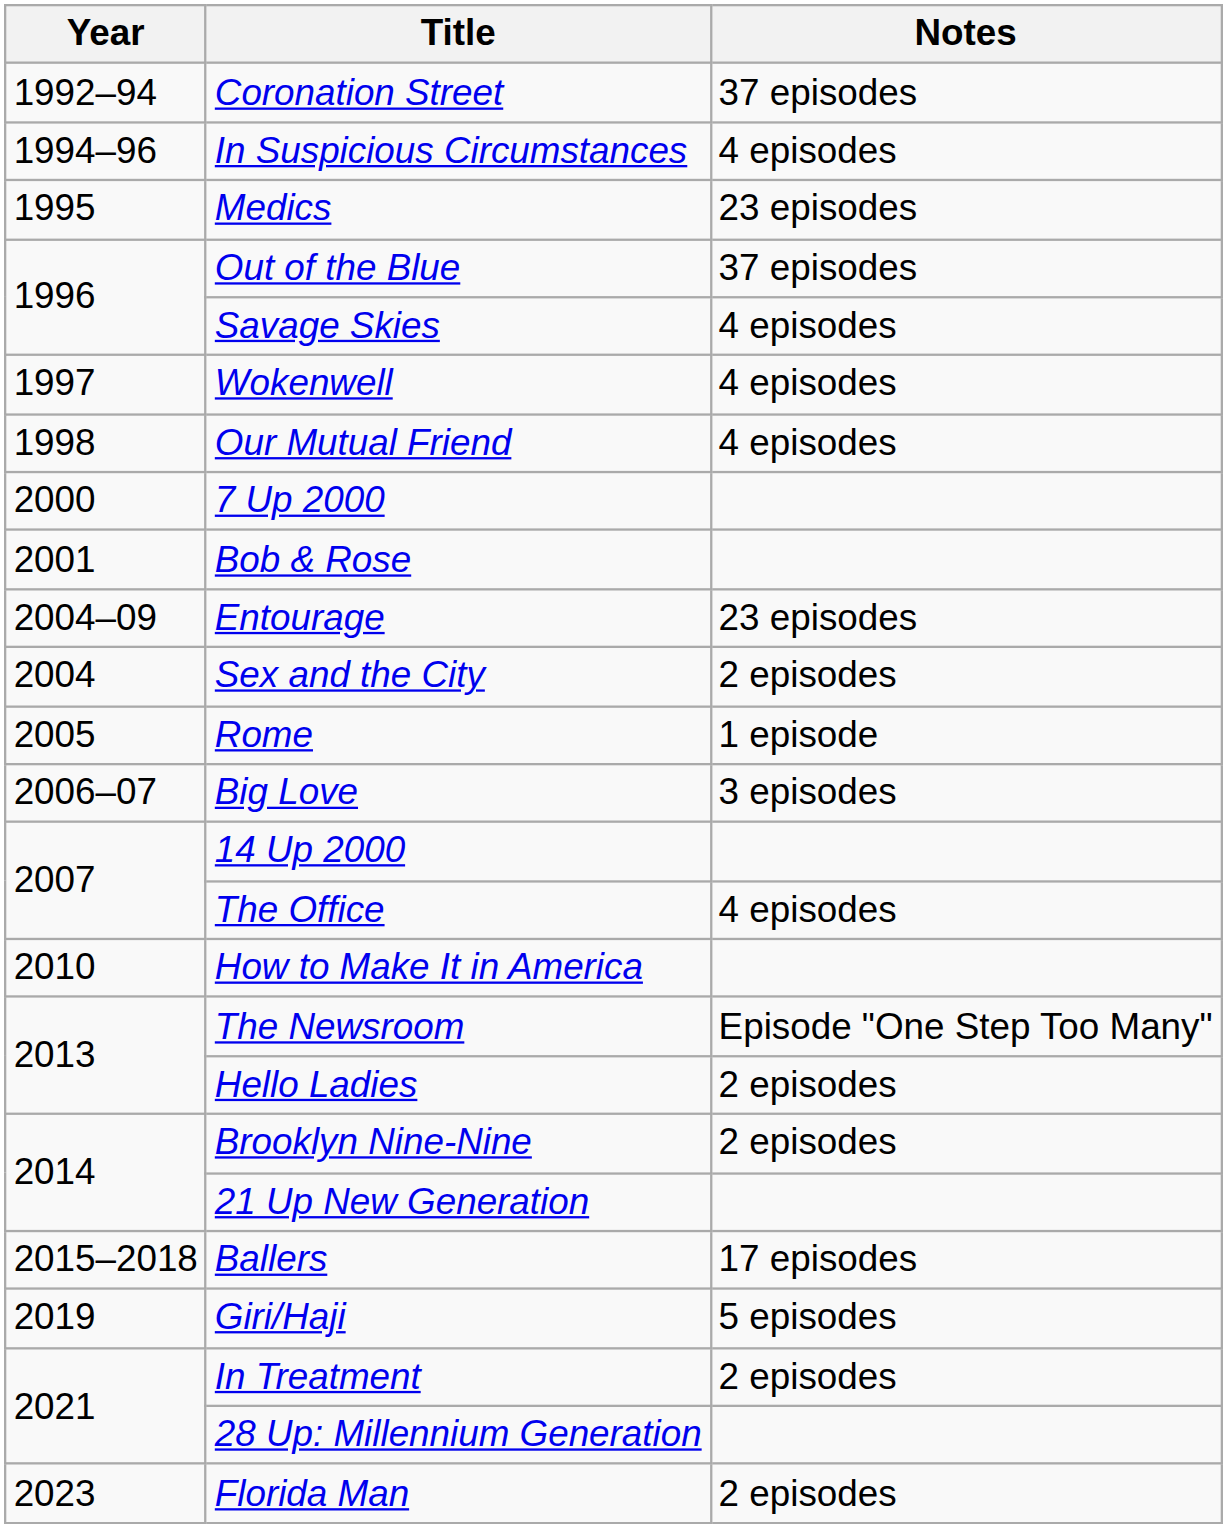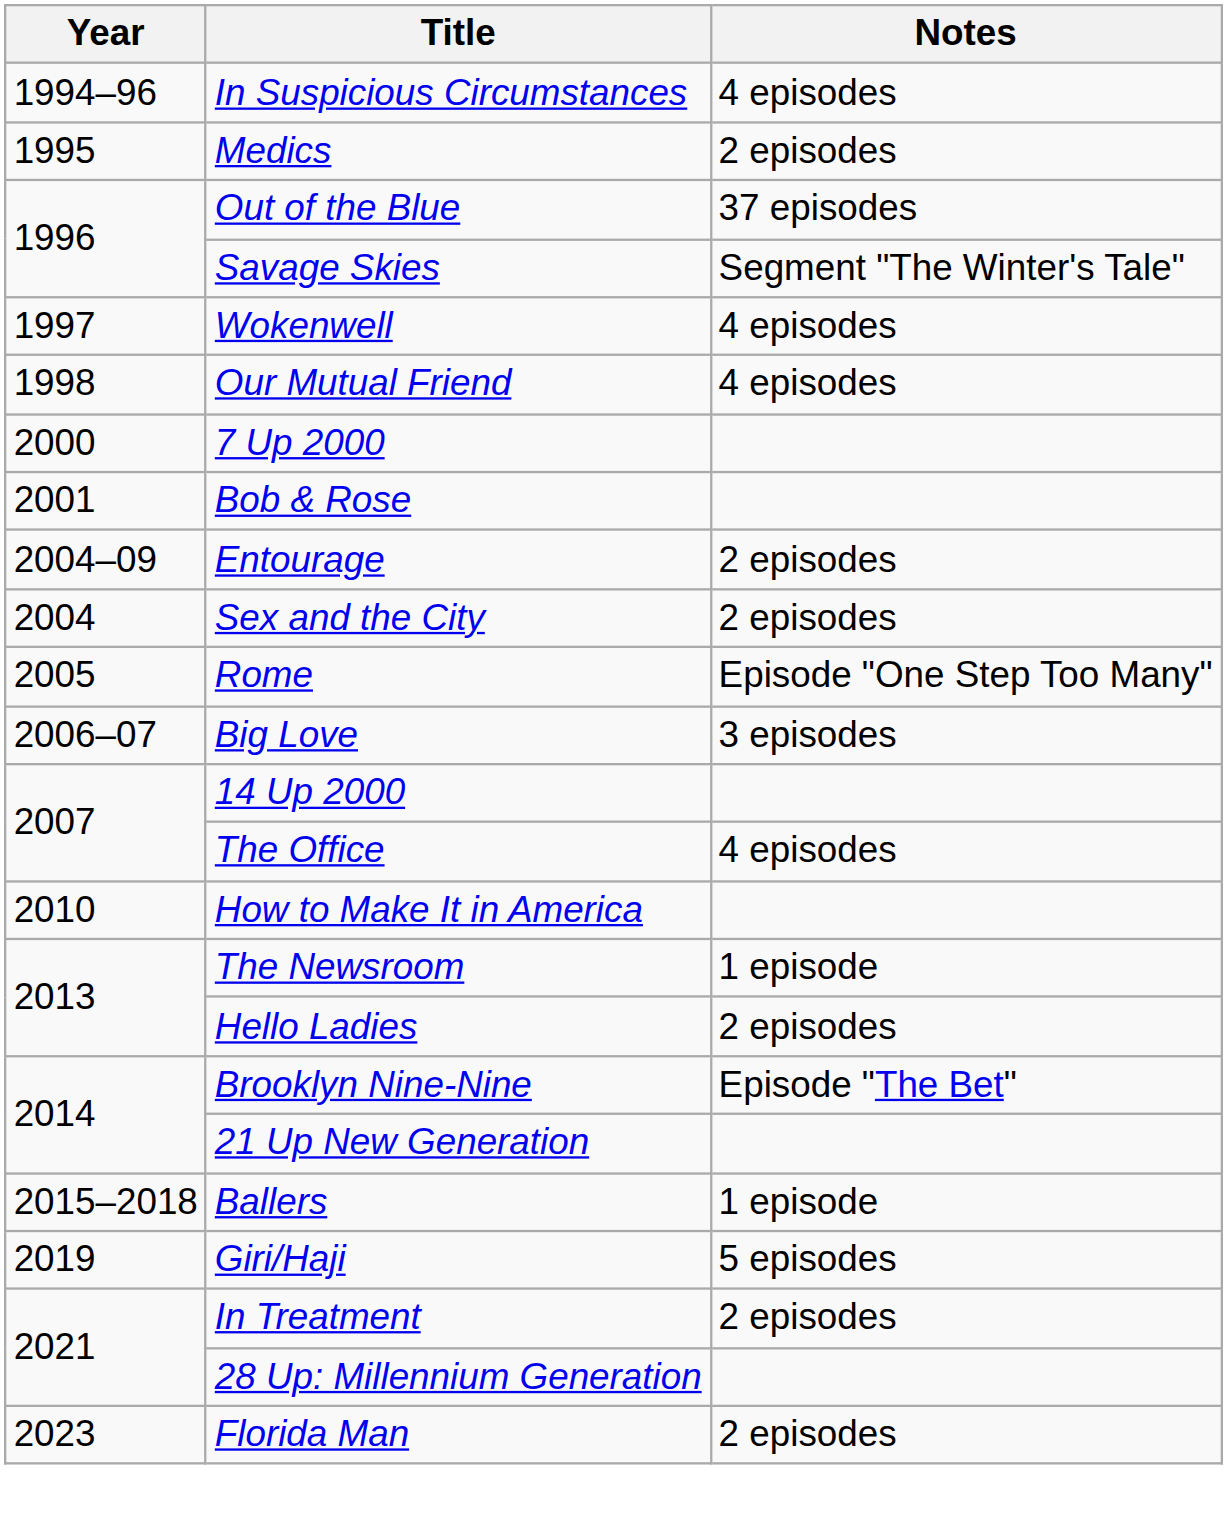 <table class="wikitable">
 <tr>
 <th>Year</th>
 <th>Title</th>
 <th>Notes</th>
-</tr>
-<tr>
-<td>1992–94</td>
-<td><em><a href='#'>Coronation Street</a></em></td>
-<td>37 episodes</td>
 </tr>
 <tr>
 <td>1994–96</td>
 <td><em><a href='#'>In Suspicious Circumstances</a></em></td>
 <td>4 episodes</td>
 </tr>
 <tr>
 <td>1995</td>
 <td><a href='#'><em>Medics</em></a></td>
-<td>23 episodes</td>
+<td>2 episodes</td>
 </tr>
 <tr>
 <td rowspan="2">1996</td>
 <td><em><a href='#'>Out of the Blue</a></em></td>
 <td>37 episodes</td>
 </tr>
 <tr>
 <td><em><a href='#'>Savage Skies</a></em></td>
-<td>4 episodes</td>
+<td>Segment "The Winter's Tale"</td>
 </tr>
 <tr>
 <td>1997</td>
 <td><em><a href='#'>Wokenwell</a></em></td>
 <td>4 episodes</td>
 </tr>
 <tr>
 <td>1998</td>
 <td><em><a href='#'>Our Mutual Friend</a></em></td>
 <td>4 episodes</td>
 </tr>
 <tr>
 <td>2000</td>
 <td><em><a href='#'>7 Up 2000</a></em></td>
 <td></td>
 </tr>
 <tr>
 <td>2001</td>
 <td><em><a href='#'>Bob & Rose</a></em></td>
 <td></td>
 </tr>
 <tr>
 <td>2004–09</td>
 <td><em><a href='#'>Entourage</a></em></td>
-<td>23 episodes</td>
+<td>2 episodes</td>
 </tr>
 <tr>
 <td>2004</td>
 <td><em><a href='#'>Sex and the City</a></em></td>
 <td>2 episodes</td>
 </tr>
 <tr>
 <td>2005</td>
 <td><em><a href='#'>Rome</a></em></td>
-<td>1 episode</td>
+<td>Episode "One Step Too Many"</td>
 </tr>
 <tr>
 <td>2006–07</td>
 <td><em><a href='#'>Big Love</a></em></td>
 <td>3 episodes</td>
 </tr>
 <tr>
 <td rowspan="2">2007</td>
 <td><em><a href='#'>14 Up 2000</a></em></td>
 <td></td>
 </tr>
 <tr>
 <td><em><a href='#'>The Office</a></em></td>
 <td>4 episodes</td>
 </tr>
 <tr>
 <td>2010</td>
 <td><em><a href='#'>How to Make It in America</a></em></td>
 <td></td>
 </tr>
 <tr>
 <td rowspan="2">2013</td>
 <td><a href='#'><em>The Newsroom</em></a></td>
-<td>Episode "One Step Too Many"</td>
+<td>1 episode</td>
 </tr>
 <tr>
 <td><em><a href='#'>Hello Ladies</a></em></td>
 <td>2 episodes</td>
 </tr>
 <tr>
 <td rowspan="2">2014</td>
 <td><em><a href='#'>Brooklyn Nine-Nine</a></em></td>
-<td>2 episodes</td>
+<td>Episode "<a href='#'>The Bet</a>"</td>
 </tr>
 <tr>
 <td><em><a href='#'>21 Up New Generation</a></em></td>
 <td></td>
 </tr>
 <tr>
 <td>2015–2018</td>
 <td><em><a href='#'>Ballers</a></em></td>
-<td>17 episodes</td>
+<td>1 episode</td>
 </tr>
 <tr>
 <td>2019</td>
 <td><em><a href='#'>Giri/Haji</a></em></td>
 <td>5 episodes</td>
 </tr>
 <tr>
 <td rowspan="2">2021</td>
 <td><em><a href='#'>In Treatment</a></em></td>
 <td>2 episodes</td>
 </tr>
 <tr>
 <td><em><a href='#'>28 Up: Millennium Generation</a></em></td>
 <td></td>
 </tr>
 <tr>
 <td>2023</td>
 <td><em><a href='#'>Florida Man</a></em></td>
 <td>2 episodes</td>
 </tr>
 </table>
